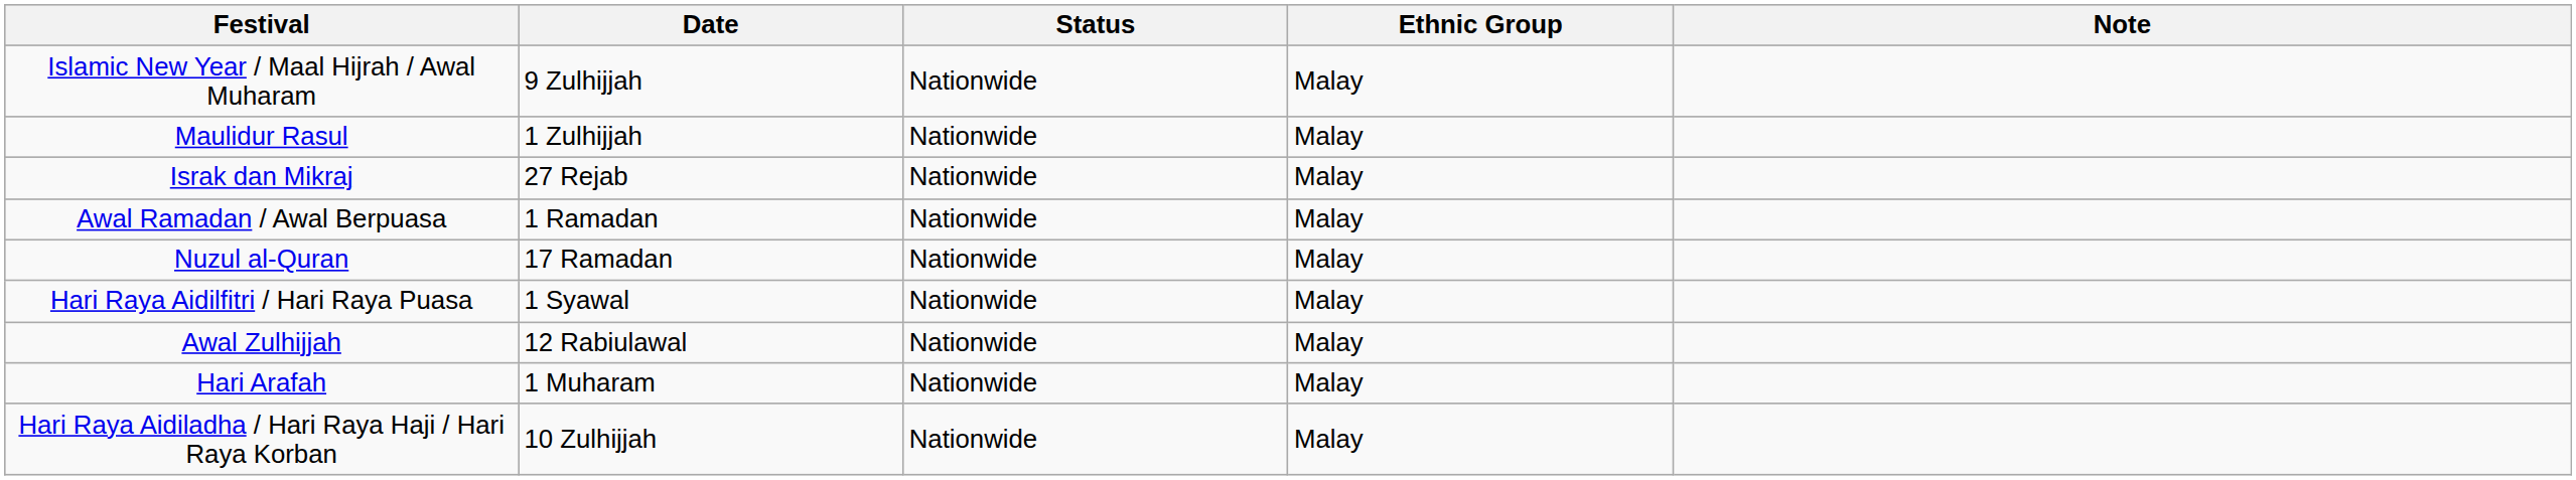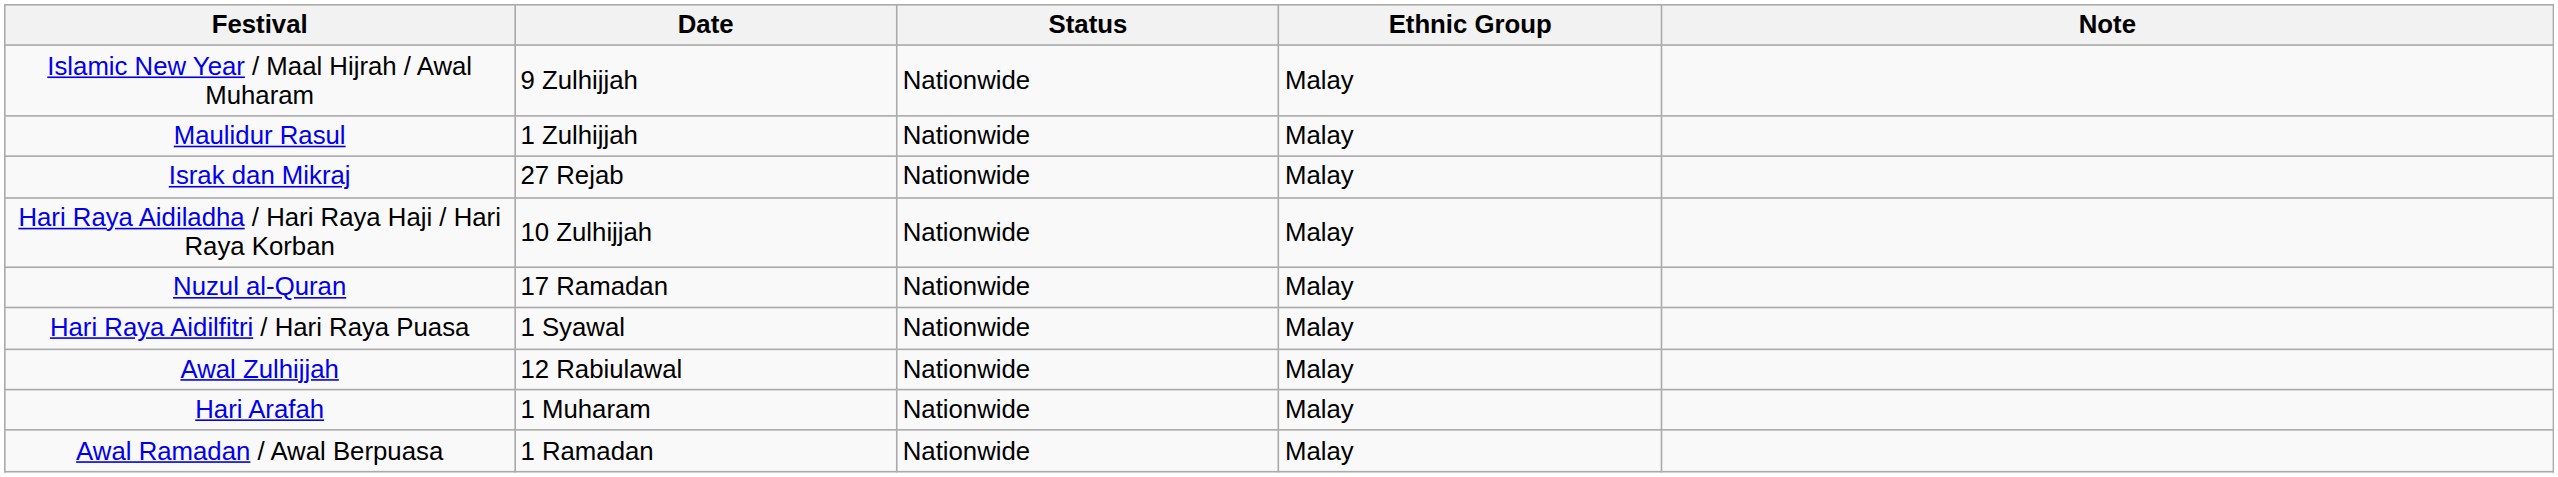 <table class="wikitable" width="100%">
 <tr>
 <th width="20%">Festival</th>
 <th width="15%">Date</th>
 <th width="15%">Status</th>
 <th width="15%">Ethnic Group</th>
 <th width="35%">Note</th>
 </tr>
 <tr>
 <td style="text-align:center;"><a href='#'>Islamic New Year</a> / Maal Hijrah / Awal Muharam</td>
 <td>9 Zulhijjah</td>
 <td>Nationwide</td>
 <td>Malay</td>
 <td></td>
 </tr>
 <tr>
 <td style="text-align:center;"><a href='#'>Maulidur Rasul</a></td>
 <td>1 Zulhijjah</td>
 <td>Nationwide</td>
 <td>Malay</td>
 <td></td>
 </tr>
 <tr>
 <td style="text-align:center;"><a href='#'>Israk dan Mikraj</a></td>
 <td>27 Rejab</td>
 <td>Nationwide</td>
 <td>Malay</td>
 <td></td>
 </tr>
 <tr>
-<td style="text-align:center;"><a href='#'>Awal Ramadan</a> / Awal Berpuasa</td>
-<td>1 Ramadan</td>
+<td style="text-align:center;"><a href='#'>Hari Raya Aidiladha</a> / Hari Raya Haji / Hari Raya Korban</td>
+<td>10 Zulhijjah</td>
 <td>Nationwide</td>
 <td>Malay</td>
 <td></td>
 </tr>
 <tr>
 <td style="text-align:center;"><a href='#'>Nuzul al-Quran</a></td>
 <td>17 Ramadan</td>
 <td>Nationwide</td>
 <td>Malay</td>
 <td></td>
 </tr>
 <tr>
 <td style="text-align:center;"><a href='#'>Hari Raya Aidilfitri</a> / Hari Raya Puasa</td>
 <td>1 Syawal</td>
 <td>Nationwide</td>
 <td>Malay</td>
 <td></td>
 </tr>
 <tr>
 <td style="text-align:center;"><a href='#'>Awal Zulhijjah</a></td>
 <td>12 Rabiulawal</td>
 <td>Nationwide</td>
 <td>Malay</td>
 <td></td>
 </tr>
 <tr>
 <td style="text-align:center;"><a href='#'>Hari Arafah</a></td>
 <td>1 Muharam</td>
 <td>Nationwide</td>
 <td>Malay</td>
 <td></td>
 </tr>
 <tr>
-<td style="text-align:center;"><a href='#'>Hari Raya Aidiladha</a> / Hari Raya Haji / Hari Raya Korban</td>
-<td>10 Zulhijjah</td>
+<td style="text-align:center;"><a href='#'>Awal Ramadan</a> / Awal Berpuasa</td>
+<td>1 Ramadan</td>
 <td>Nationwide</td>
 <td>Malay</td>
 <td></td>
 </tr>
 </table>
